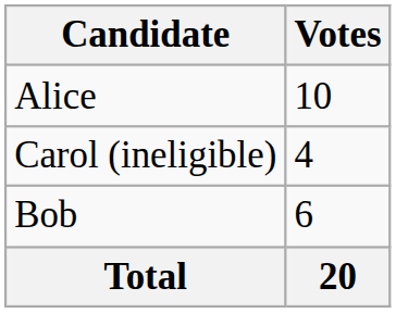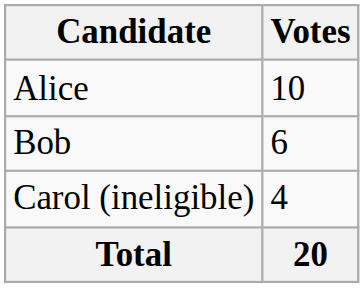 <table class="wikitable">
 <tr>
 <th>Candidate</th>
 <th>Votes</th>
 </tr>
 <tr>
 <td>Alice</td>
 <td>10</td>
 </tr>
 <tr>
+<td>Bob</td>
+<td>6</td>
+</tr>
+<tr>
 <td>Carol (ineligible)</td>
 <td>4</td>
-</tr>
-<tr>
-<td>Bob</td>
-<td>6</td>
 </tr>
 <tr>
 <th>Total</th>
 <th>20</th>
 </tr>
 </table>
